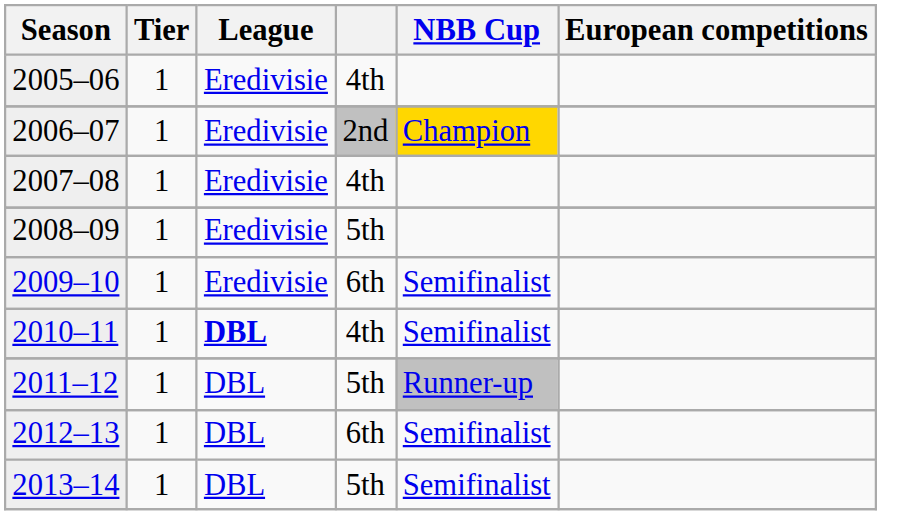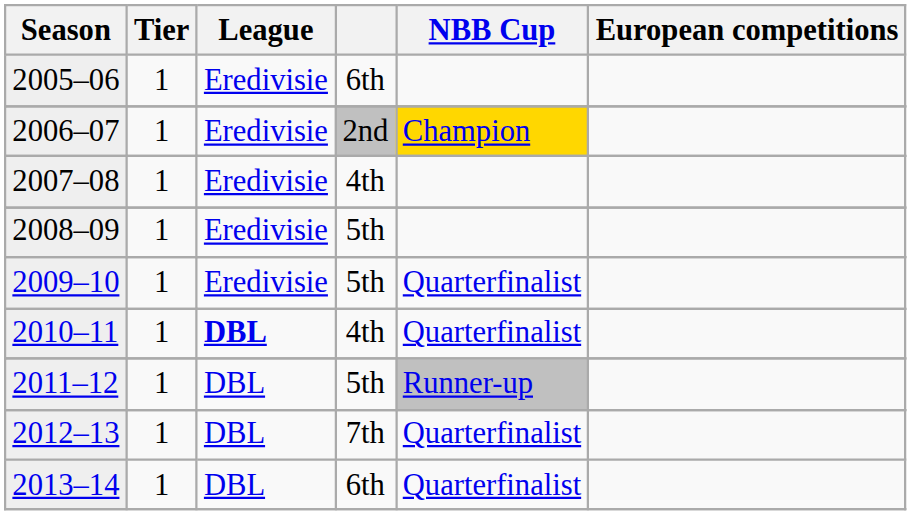 <table class="wikitable" style="font-size:85%">
 <tr bgcolor=>
 <th>Season</th>
 <th>Tier</th>
 <th>League</th>
 <th></th>
 <th><a href='#'>NBB Cup</a></th>
 <th colspan=3>European competitions</th>
 </tr>
 <tr>
 <td style="background:#efefef;">2005–06</td>
 <td align="center">1</td>
 <td><a href='#'>Eredivisie</a></td>
-<td align="center">4th</td>
+<td style="background:" align="center">6th</td>
 <td></td>
 <td colspan=3></td>
 </tr>
 <tr>
 </tr>
 <tr>
 <td style="background:#efefef;">2006–07</td>
 <td align="center">1</td>
 <td><a href='#'>Eredivisie</a></td>
 <td style="background:silver" align="center">2nd</td>
 <td style="background:gold"><a href='#'>Champion</a></td>
 <td colspan=3></td>
 </tr>
 <tr>
 </tr>
 <tr>
 <td style="background:#efefef;">2007–08</td>
 <td align="center">1</td>
 <td><a href='#'>Eredivisie</a></td>
 <td align="center">4th</td>
 <td></td>
 <td colspan=3></td>
 </tr>
 <tr>
 </tr>
 <tr>
 <td style="background:#efefef;">2008–09</td>
 <td align="center">1</td>
 <td><a href='#'>Eredivisie</a></td>
 <td align="center">5th</td>
 <td></td>
 <td colspan=3></td>
 </tr>
 <tr>
 </tr>
 <tr>
 <td style="background:#efefef;"><a href='#'>2009–10</a></td>
 <td align="center">1</td>
 <td><a href='#'>Eredivisie</a></td>
-<td align="center">6th</td>
-<td><a href='#'>Semifinalist</a></td>
+<td align="center">5th</td>
+<td><a href='#'>Quarterfinalist</a></td>
 <td colspan=3></td>
 </tr>
 <tr>
 </tr>
 <tr>
 <td style="background:#efefef;"><a href='#'>2010–11</a></td>
 <td align="center">1</td>
 <td><strong><a href='#'>DBL</a></strong></td>
 <td align="center">4th</td>
-<td><a href='#'>Semifinalist</a></td>
+<td><a href='#'>Quarterfinalist</a></td>
 <td colspan=3></td>
 </tr>
 <tr>
 </tr>
 <tr>
 <td style="background:#efefef;"><a href='#'>2011–12</a></td>
 <td align="center">1</td>
 <td><a href='#'>DBL</a></td>
 <td align="center">5th</td>
 <td style="background:silver"><a href='#'>Runner-up</a></td>
 <td colspan=3></td>
 </tr>
 <tr>
 </tr>
 <tr>
 <td style="background:#efefef;"><a href='#'>2012–13</a></td>
 <td align="center">1</td>
 <td><a href='#'>DBL</a></td>
-<td align="center">6th</td>
-<td><a href='#'>Semifinalist</a></td>
+<td align="center">7th</td>
+<td><a href='#'>Quarterfinalist</a></td>
 <td colspan=3></td>
 </tr>
 <tr>
 <td style="background:#efefef;"><a href='#'>2013–14</a></td>
 <td align="center">1</td>
 <td><a href='#'>DBL</a></td>
-<td align="center">5th</td>
-<td><a href='#'>Semifinalist</a></td>
+<td align="center">6th</td>
+<td><a href='#'>Quarterfinalist</a></td>
 <td colspan=3></td>
 </tr>
 <tr>
 </tr>
 </table>
